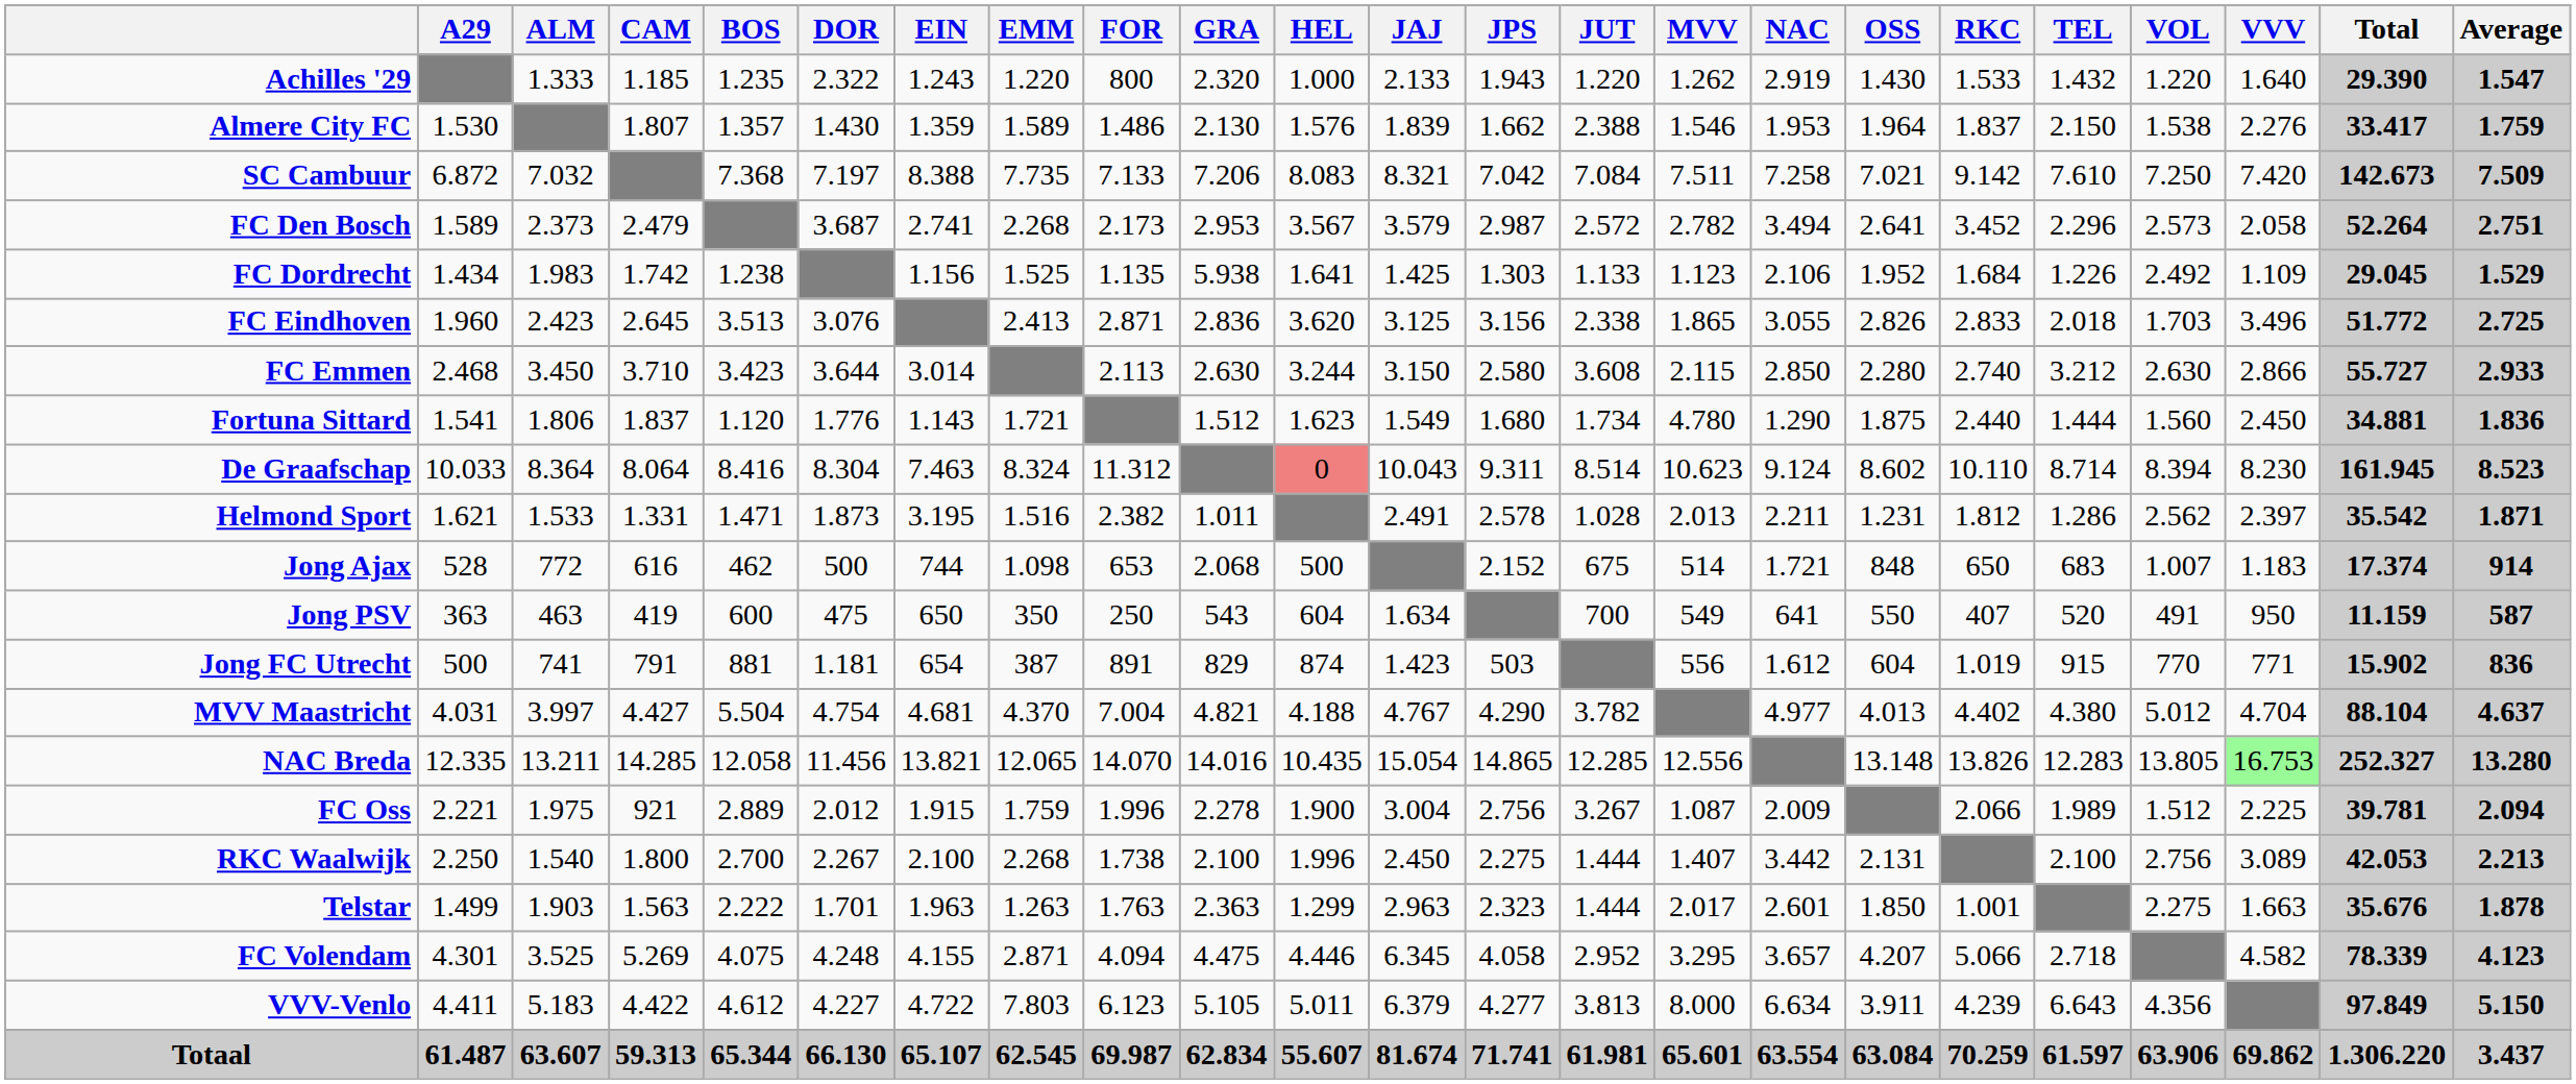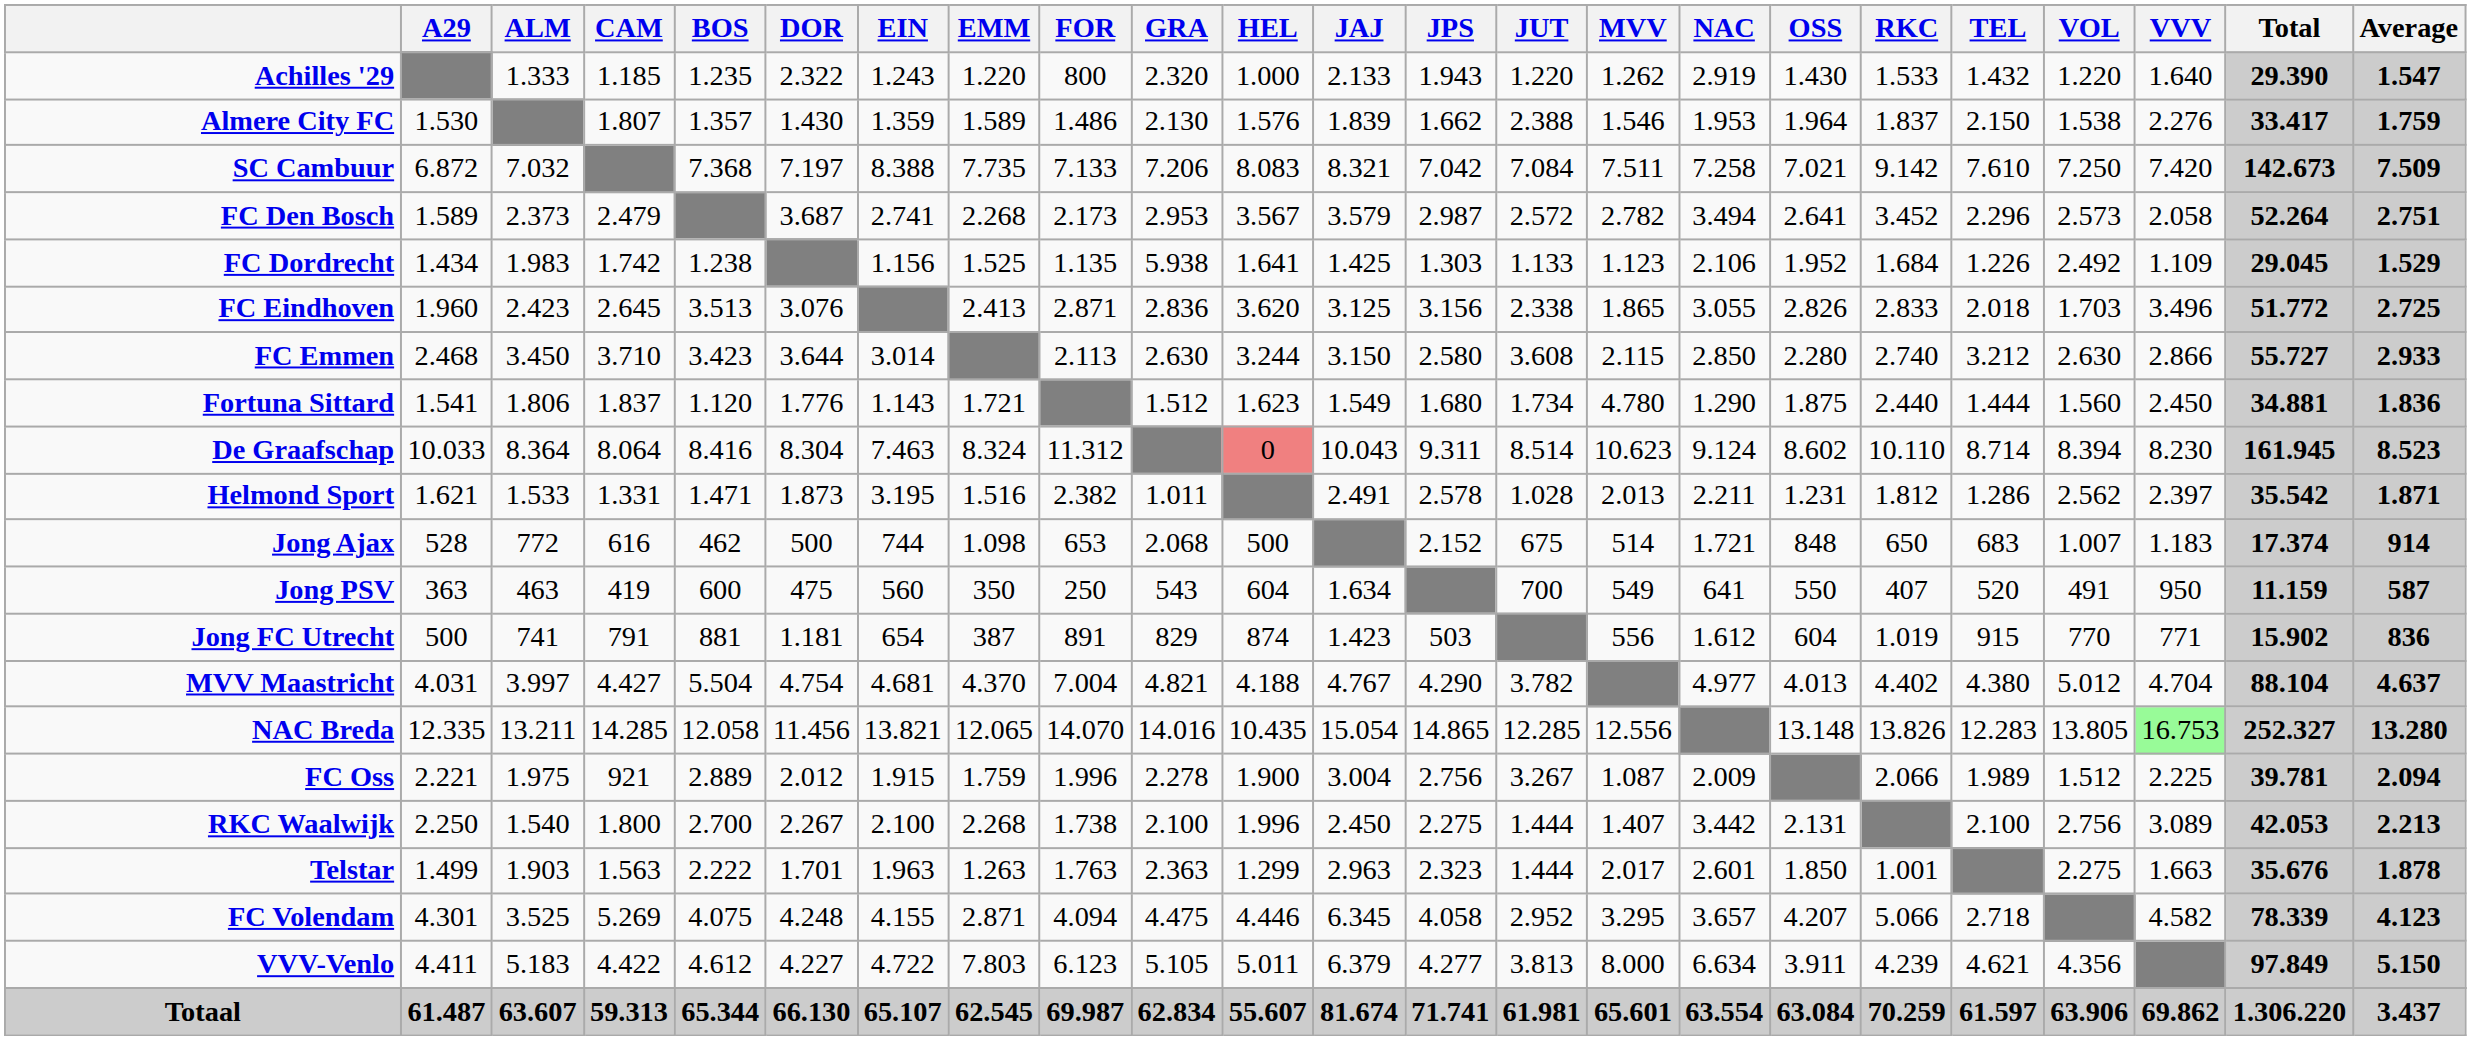 <table cellspacing="0" cellpadding="3" style="background-color: #f9f9f9; font-size: 90%; text-align: center" class="wikitable sortable">
 <tr>
 <th width=200></th>
 <th width=30><a href='#'>A29</a></th>
 <th width=30><a href='#'>ALM</a></th>
 <th width=30><a href='#'>CAM</a></th>
 <th width=30><a href='#'>BOS</a></th>
 <th width=30><a href='#'>DOR</a></th>
 <th width=30><a href='#'>EIN</a></th>
 <th width=30><a href='#'>EMM</a></th>
 <th width=30><a href='#'>FOR</a></th>
 <th width=30><a href='#'>GRA</a></th>
 <th width=30><a href='#'>HEL</a></th>
 <th width=30><a href='#'>JAJ</a></th>
 <th width=30><a href='#'>JPS</a></th>
 <th width=30><a href='#'>JUT</a></th>
 <th width=30><a href='#'>MVV</a></th>
 <th width=30><a href='#'>NAC</a></th>
 <th width=30><a href='#'>OSS</a></th>
 <th width=30><a href='#'>RKC</a></th>
 <th width=30><a href='#'>TEL</a></th>
 <th width=30><a href='#'>VOL</a></th>
 <th width=30><a href='#'>VVV</a></th>
 <th width=20>Total</th>
 <th width=20>Average</th>
 </tr>
 <tr>
 <td align=right><strong><a href='#'>Achilles '29</a></strong></td>
 <td bgcolor="#808080"></td>
 <td>1.333</td>
 <td>1.185</td>
 <td>1.235</td>
 <td>2.322</td>
 <td>1.243</td>
 <td>1.220</td>
 <td>800</td>
 <td>2.320</td>
 <td>1.000</td>
 <td>2.133</td>
 <td>1.943</td>
 <td>1.220</td>
 <td>1.262</td>
 <td>2.919</td>
 <td>1.430</td>
 <td>1.533</td>
 <td>1.432</td>
 <td>1.220</td>
 <td>1.640</td>
 <td bgcolor="#CCCCCC"><strong>29.390</strong></td>
 <td bgcolor="#CCCCCC"><strong>1.547</strong></td>
 </tr>
 <tr>
 <td align=right><strong><a href='#'>Almere City FC</a></strong></td>
 <td>1.530</td>
 <td bgcolor="#808080"></td>
 <td>1.807</td>
 <td>1.357</td>
 <td>1.430</td>
 <td>1.359</td>
 <td>1.589</td>
 <td>1.486</td>
 <td>2.130</td>
 <td>1.576</td>
 <td>1.839</td>
 <td>1.662</td>
 <td>2.388</td>
 <td>1.546</td>
 <td>1.953</td>
 <td>1.964</td>
 <td>1.837</td>
 <td>2.150</td>
 <td>1.538</td>
 <td>2.276</td>
 <td bgcolor="#CCCCCC"><strong>33.417</strong></td>
 <td bgcolor="#CCCCCC"><strong>1.759</strong></td>
 </tr>
 <tr>
 <td align=right><strong><a href='#'>SC Cambuur</a></strong></td>
 <td>6.872</td>
 <td>7.032</td>
 <td bgcolor="#808080"></td>
 <td>7.368</td>
 <td>7.197</td>
 <td>8.388</td>
 <td>7.735</td>
 <td>7.133</td>
 <td>7.206</td>
 <td>8.083</td>
 <td>8.321</td>
 <td>7.042</td>
 <td>7.084</td>
 <td>7.511</td>
 <td>7.258</td>
 <td>7.021</td>
 <td>9.142</td>
 <td>7.610</td>
 <td>7.250</td>
 <td>7.420</td>
 <td bgcolor="#CCCCCC"><strong>142.673</strong></td>
 <td bgcolor="#CCCCCC"><strong>7.509</strong></td>
 </tr>
 <tr>
 <td align=right><strong><a href='#'>FC Den Bosch</a></strong></td>
 <td>1.589</td>
 <td>2.373</td>
 <td>2.479</td>
 <td bgcolor="#808080"></td>
 <td>3.687</td>
 <td>2.741</td>
 <td>2.268</td>
 <td>2.173</td>
 <td>2.953</td>
 <td>3.567</td>
 <td>3.579</td>
 <td>2.987</td>
 <td>2.572</td>
 <td>2.782</td>
 <td>3.494</td>
 <td>2.641</td>
 <td>3.452</td>
 <td>2.296</td>
 <td>2.573</td>
 <td>2.058</td>
 <td bgcolor="#CCCCCC"><strong>52.264</strong></td>
 <td bgcolor="#CCCCCC"><strong>2.751</strong></td>
 </tr>
 <tr>
 <td align=right><strong><a href='#'>FC Dordrecht</a></strong></td>
 <td>1.434</td>
 <td>1.983</td>
 <td>1.742</td>
 <td>1.238</td>
 <td bgcolor="#808080"></td>
 <td>1.156</td>
 <td>1.525</td>
 <td>1.135</td>
 <td>5.938</td>
 <td>1.641</td>
 <td>1.425</td>
 <td>1.303</td>
 <td>1.133</td>
 <td>1.123</td>
 <td>2.106</td>
 <td>1.952</td>
 <td>1.684</td>
 <td>1.226</td>
 <td>2.492</td>
 <td>1.109</td>
 <td bgcolor="#CCCCCC"><strong>29.045</strong></td>
 <td bgcolor="#CCCCCC"><strong>1.529</strong></td>
 </tr>
 <tr>
 <td align=right><strong><a href='#'>FC Eindhoven</a></strong></td>
 <td>1.960</td>
 <td>2.423</td>
 <td>2.645</td>
 <td>3.513</td>
 <td>3.076</td>
 <td bgcolor="#808080"></td>
 <td>2.413</td>
 <td>2.871</td>
 <td>2.836</td>
 <td>3.620</td>
 <td>3.125</td>
 <td>3.156</td>
 <td>2.338</td>
 <td>1.865</td>
 <td>3.055</td>
 <td>2.826</td>
 <td>2.833</td>
 <td>2.018</td>
 <td>1.703</td>
 <td>3.496</td>
 <td bgcolor="#CCCCCC"><strong>51.772</strong></td>
 <td bgcolor="#CCCCCC"><strong>2.725</strong></td>
 </tr>
 <tr>
 <td align=right><strong><a href='#'>FC Emmen</a></strong></td>
 <td>2.468</td>
 <td>3.450</td>
 <td>3.710</td>
 <td>3.423</td>
 <td>3.644</td>
 <td>3.014</td>
 <td bgcolor="#808080"></td>
 <td>2.113</td>
 <td>2.630</td>
 <td>3.244</td>
 <td>3.150</td>
 <td>2.580</td>
 <td>3.608</td>
 <td>2.115</td>
 <td>2.850</td>
 <td>2.280</td>
 <td>2.740</td>
 <td>3.212</td>
 <td>2.630</td>
 <td>2.866</td>
 <td bgcolor="#CCCCCC"><strong>55.727</strong></td>
 <td bgcolor="#CCCCCC"><strong>2.933</strong></td>
 </tr>
 <tr>
 <td align=right><strong><a href='#'>Fortuna Sittard</a></strong></td>
 <td>1.541</td>
 <td>1.806</td>
 <td>1.837</td>
 <td>1.120</td>
 <td>1.776</td>
 <td>1.143</td>
 <td>1.721</td>
 <td bgcolor="#808080"></td>
 <td>1.512</td>
 <td>1.623</td>
 <td>1.549</td>
 <td>1.680</td>
 <td>1.734</td>
 <td>4.780</td>
 <td>1.290</td>
 <td>1.875</td>
 <td>2.440</td>
 <td>1.444</td>
 <td>1.560</td>
 <td>2.450</td>
 <td bgcolor="#CCCCCC"><strong>34.881</strong></td>
 <td bgcolor="#CCCCCC"><strong>1.836</strong></td>
 </tr>
 <tr>
 <td align=right><strong><a href='#'>De Graafschap</a></strong></td>
 <td>10.033</td>
 <td>8.364</td>
 <td>8.064</td>
 <td>8.416</td>
 <td>8.304</td>
 <td>7.463</td>
 <td>8.324</td>
 <td>11.312</td>
 <td bgcolor="#808080"></td>
 <td bgcolor="#F08080">0 </td>
 <td>10.043</td>
 <td>9.311</td>
 <td>8.514</td>
 <td>10.623</td>
 <td>9.124</td>
 <td>8.602</td>
 <td>10.110</td>
 <td>8.714</td>
 <td>8.394</td>
 <td>8.230</td>
 <td bgcolor="#CCCCCC"><strong>161.945</strong></td>
 <td bgcolor="#CCCCCC"><strong>8.523</strong></td>
 </tr>
 <tr>
 <td align=right><strong><a href='#'>Helmond Sport</a></strong></td>
 <td>1.621</td>
 <td>1.533</td>
 <td>1.331</td>
 <td>1.471</td>
 <td>1.873</td>
 <td>3.195</td>
 <td>1.516</td>
 <td>2.382</td>
 <td>1.011</td>
 <td bgcolor="#808080"></td>
 <td>2.491</td>
 <td>2.578</td>
 <td>1.028</td>
 <td>2.013</td>
 <td>2.211</td>
 <td>1.231</td>
 <td>1.812</td>
 <td>1.286</td>
 <td>2.562</td>
 <td>2.397</td>
 <td bgcolor="#CCCCCC"><strong>35.542</strong></td>
 <td bgcolor="#CCCCCC"><strong>1.871</strong></td>
 </tr>
 <tr>
 <td align=right><strong><a href='#'>Jong Ajax</a></strong></td>
 <td>528</td>
 <td>772</td>
 <td>616</td>
 <td>462</td>
 <td>500</td>
 <td>744</td>
 <td>1.098</td>
 <td>653</td>
 <td>2.068</td>
 <td>500</td>
 <td bgcolor="#808080"></td>
 <td>2.152</td>
 <td>675</td>
 <td>514</td>
 <td>1.721</td>
 <td>848</td>
 <td>650</td>
 <td>683</td>
 <td>1.007</td>
 <td>1.183</td>
 <td bgcolor="#CCCCCC"><strong>17.374</strong></td>
 <td bgcolor="#CCCCCC"><strong>914</strong></td>
 </tr>
 <tr>
 <td align=right><strong><a href='#'>Jong PSV</a></strong></td>
 <td>363</td>
 <td>463</td>
 <td>419</td>
 <td>600</td>
 <td>475</td>
-<td>650</td>
+<td>560</td>
 <td>350</td>
 <td>250</td>
 <td>543</td>
 <td>604</td>
 <td>1.634</td>
 <td bgcolor="#808080"></td>
 <td>700</td>
 <td>549</td>
 <td>641</td>
 <td>550</td>
 <td>407</td>
 <td>520</td>
 <td>491</td>
 <td>950</td>
 <td bgcolor="#CCCCCC"><strong>11.159</strong></td>
 <td bgcolor="#CCCCCC"><strong>587</strong></td>
 </tr>
 <tr>
 <td align=right><strong><a href='#'>Jong FC Utrecht</a></strong></td>
 <td>500</td>
 <td>741</td>
 <td>791</td>
 <td>881</td>
 <td>1.181</td>
 <td>654</td>
 <td>387</td>
 <td>891</td>
 <td>829</td>
 <td>874</td>
 <td>1.423</td>
 <td>503</td>
 <td bgcolor="#808080"></td>
 <td>556</td>
 <td>1.612</td>
 <td>604</td>
 <td>1.019</td>
 <td>915</td>
 <td>770</td>
 <td>771</td>
 <td bgcolor="#CCCCCC"><strong>15.902</strong></td>
 <td bgcolor="#CCCCCC"><strong>836</strong></td>
 </tr>
 <tr>
 <td align=right><strong><a href='#'>MVV Maastricht</a></strong></td>
 <td>4.031</td>
 <td>3.997</td>
 <td>4.427</td>
 <td>5.504</td>
 <td>4.754</td>
 <td>4.681</td>
 <td>4.370</td>
 <td>7.004</td>
 <td>4.821</td>
 <td>4.188</td>
 <td>4.767</td>
 <td>4.290</td>
 <td>3.782</td>
 <td bgcolor="#808080"></td>
 <td>4.977</td>
 <td>4.013</td>
 <td>4.402</td>
 <td>4.380</td>
 <td>5.012</td>
 <td>4.704</td>
 <td bgcolor="#CCCCCC"><strong>88.104</strong></td>
 <td bgcolor="#CCCCCC"><strong>4.637</strong></td>
 </tr>
 <tr>
 <td align=right><strong><a href='#'>NAC Breda</a></strong></td>
 <td>12.335</td>
 <td>13.211</td>
 <td>14.285</td>
 <td>12.058</td>
 <td>11.456</td>
 <td>13.821</td>
 <td>12.065</td>
 <td>14.070</td>
 <td>14.016</td>
 <td>10.435</td>
 <td>15.054</td>
 <td>14.865</td>
 <td>12.285</td>
 <td>12.556</td>
 <td bgcolor="#808080"></td>
 <td>13.148</td>
 <td>13.826</td>
 <td>12.283</td>
 <td>13.805</td>
 <td bgcolor="#98FB98">16.753</td>
 <td bgcolor="#CCCCCC"><strong>252.327</strong></td>
 <td bgcolor="#CCCCCC"><strong>13.280</strong></td>
 </tr>
 <tr>
 <td align=right><strong><a href='#'>FC Oss</a></strong></td>
 <td>2.221</td>
 <td>1.975</td>
 <td>921</td>
 <td>2.889</td>
 <td>2.012</td>
 <td>1.915</td>
 <td>1.759</td>
 <td>1.996</td>
 <td>2.278</td>
 <td>1.900</td>
 <td>3.004</td>
 <td>2.756</td>
 <td>3.267</td>
 <td>1.087</td>
 <td>2.009</td>
 <td bgcolor="#808080"></td>
 <td>2.066</td>
 <td>1.989</td>
 <td>1.512</td>
 <td>2.225</td>
 <td bgcolor="#CCCCCC"><strong>39.781</strong></td>
 <td bgcolor="#CCCCCC"><strong>2.094</strong></td>
 </tr>
 <tr>
 <td align=right><strong><a href='#'>RKC Waalwijk</a></strong></td>
 <td>2.250</td>
 <td>1.540</td>
 <td>1.800</td>
 <td>2.700</td>
 <td>2.267</td>
 <td>2.100</td>
 <td>2.268</td>
 <td>1.738</td>
 <td>2.100</td>
 <td>1.996</td>
 <td>2.450</td>
 <td>2.275</td>
 <td>1.444</td>
 <td>1.407</td>
 <td>3.442</td>
 <td>2.131</td>
 <td bgcolor="#808080"></td>
 <td>2.100</td>
 <td>2.756</td>
 <td>3.089</td>
 <td bgcolor="#CCCCCC"><strong>42.053</strong></td>
 <td bgcolor="#CCCCCC"><strong>2.213</strong></td>
 </tr>
 <tr>
 <td align=right><strong><a href='#'>Telstar</a></strong></td>
 <td>1.499</td>
 <td>1.903</td>
 <td>1.563</td>
 <td>2.222</td>
 <td>1.701</td>
 <td>1.963</td>
 <td>1.263</td>
 <td>1.763</td>
 <td>2.363</td>
 <td>1.299</td>
 <td>2.963</td>
 <td>2.323</td>
 <td>1.444</td>
 <td>2.017</td>
 <td>2.601</td>
 <td>1.850</td>
 <td>1.001</td>
 <td bgcolor="#808080"></td>
 <td>2.275</td>
 <td>1.663</td>
 <td bgcolor="#CCCCCC"><strong>35.676</strong></td>
 <td bgcolor="#CCCCCC"><strong>1.878</strong></td>
 </tr>
 <tr>
 <td align=right><strong><a href='#'>FC Volendam</a></strong></td>
 <td>4.301</td>
 <td>3.525</td>
 <td>5.269</td>
 <td>4.075</td>
 <td>4.248</td>
 <td>4.155</td>
 <td>2.871</td>
 <td>4.094</td>
 <td>4.475</td>
 <td>4.446</td>
 <td>6.345</td>
 <td>4.058</td>
 <td>2.952</td>
 <td>3.295</td>
 <td>3.657</td>
 <td>4.207</td>
 <td>5.066</td>
 <td>2.718</td>
 <td bgcolor="#808080"></td>
 <td>4.582</td>
 <td bgcolor="#CCCCCC"><strong>78.339</strong></td>
 <td bgcolor="#CCCCCC"><strong>4.123</strong></td>
 </tr>
 <tr>
 <td align=right><strong><a href='#'>VVV-Venlo</a></strong></td>
 <td>4.411</td>
 <td>5.183</td>
 <td>4.422</td>
 <td>4.612</td>
 <td>4.227</td>
 <td>4.722</td>
 <td>7.803</td>
 <td>6.123</td>
 <td>5.105</td>
 <td>5.011</td>
 <td>6.379</td>
 <td>4.277</td>
 <td>3.813</td>
 <td>8.000</td>
 <td>6.634</td>
 <td>3.911</td>
 <td>4.239</td>
-<td>6.643</td>
+<td>4.621</td>
 <td>4.356</td>
 <td bgcolor="#808080"></td>
 <td bgcolor="#CCCCCC"><strong>97.849</strong></td>
 <td bgcolor="#CCCCCC"><strong>5.150</strong></td>
 </tr>
 <tr>
 </tr>
 <tr style="background:#CCCCCC;" class="sortbottom">
 <td><strong>Totaal</strong></td>
 <td><strong>61.487</strong></td>
 <td><strong>63.607</strong></td>
 <td><strong>59.313</strong></td>
 <td><strong>65.344</strong></td>
 <td><strong>66.130</strong></td>
 <td><strong>65.107</strong></td>
 <td><strong>62.545</strong></td>
 <td><strong>69.987</strong></td>
 <td><strong>62.834</strong></td>
 <td><strong>55.607</strong></td>
 <td><strong>81.674</strong></td>
 <td><strong>71.741</strong></td>
 <td><strong>61.981</strong></td>
 <td><strong>65.601</strong></td>
 <td><strong>63.554</strong></td>
 <td><strong>63.084</strong></td>
 <td><strong>70.259</strong></td>
 <td><strong>61.597</strong></td>
 <td><strong>63.906</strong></td>
 <td><strong>69.862</strong></td>
 <td><strong>1.306.220</strong></td>
 <td><strong>3.437</strong></td>
 </tr>
 </table>
